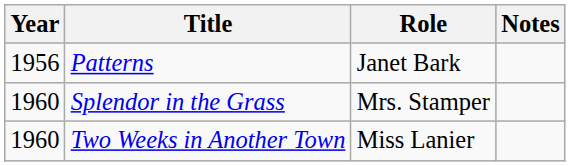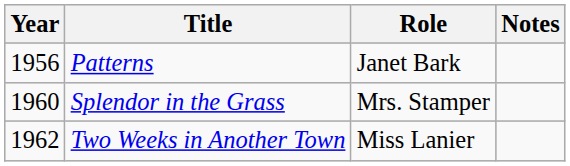 <table class="wikitable">
 <tr>
 <th>Year</th>
 <th>Title</th>
 <th>Role</th>
 <th>Notes</th>
 </tr>
 <tr>
 <td>1956</td>
 <td><em><a href='#'>Patterns</a></em></td>
 <td>Janet Bark</td>
 <td></td>
 </tr>
 <tr>
 <td>1960</td>
 <td><em><a href='#'>Splendor in the Grass</a></em></td>
 <td>Mrs. Stamper</td>
 <td></td>
 </tr>
 <tr>
-<td>1960</td>
+<td>1962</td>
 <td><em><a href='#'>Two Weeks in Another Town</a></em></td>
 <td>Miss Lanier</td>
 <td></td>
 </tr>
 </table>
